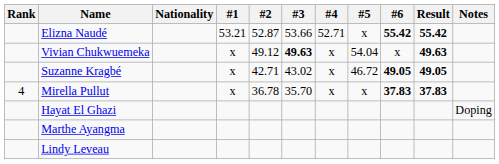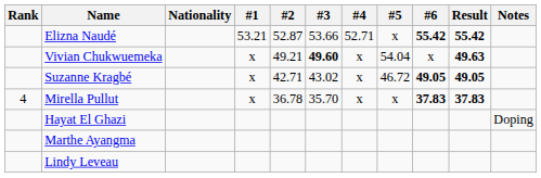 <table class="wikitable sortable" style="text-align:center">
 <tr>
 <th>Rank</th>
 <th>Name</th>
 <th>Nationality</th>
 <th>#1</th>
 <th>#2</th>
 <th>#3</th>
 <th>#4</th>
 <th>#5</th>
 <th>#6</th>
 <th>Result</th>
 <th>Notes</th>
 </tr>
 <tr>
 <td></td>
 <td align=left><a href='#'>Elizna Naudé</a></td>
 <td align=left></td>
 <td>53.21</td>
 <td>52.87</td>
 <td>53.66</td>
 <td>52.71</td>
 <td>x</td>
 <td><strong>55.42</strong></td>
 <td><strong>55.42</strong></td>
 <td></td>
 </tr>
 <tr>
 <td></td>
 <td align=left><a href='#'>Vivian Chukwuemeka</a></td>
 <td align=left></td>
 <td>x</td>
-<td>49.12</td>
-<td><strong>49.63</strong></td>
+<td>49.21</td>
+<td><strong>49.60</strong></td>
 <td>x</td>
 <td>54.04</td>
 <td>x</td>
 <td><strong>49.63</strong></td>
 <td></td>
 </tr>
 <tr>
 <td></td>
 <td align=left><a href='#'>Suzanne Kragbé</a></td>
 <td align=left></td>
 <td>x</td>
 <td>42.71</td>
 <td>43.02</td>
 <td>x</td>
 <td>46.72</td>
 <td><strong>49.05</strong></td>
 <td><strong>49.05</strong></td>
 <td></td>
 </tr>
 <tr>
 <td>4</td>
 <td align=left><a href='#'>Mirella Pullut</a></td>
 <td align=left></td>
 <td>x</td>
 <td>36.78</td>
 <td>35.70</td>
 <td>x</td>
 <td>x</td>
 <td><strong>37.83</strong></td>
 <td><strong>37.83</strong></td>
 <td></td>
 </tr>
 <tr>
 <td></td>
 <td align=left><a href='#'>Hayat El Ghazi</a></td>
 <td align=left></td>
 <td></td>
 <td></td>
 <td></td>
 <td></td>
 <td></td>
 <td></td>
 <td><strong></strong></td>
 <td>Doping</td>
 </tr>
 <tr>
 <td></td>
 <td align=left><a href='#'>Marthe Ayangma</a></td>
 <td align=left></td>
 <td></td>
 <td></td>
 <td></td>
 <td></td>
 <td></td>
 <td></td>
 <td><strong></strong></td>
 <td></td>
 </tr>
 <tr>
 <td></td>
 <td align=left><a href='#'>Lindy Leveau</a></td>
 <td align=left></td>
 <td></td>
 <td></td>
 <td></td>
 <td></td>
 <td></td>
 <td></td>
 <td><strong></strong></td>
 <td></td>
 </tr>
 </table>
